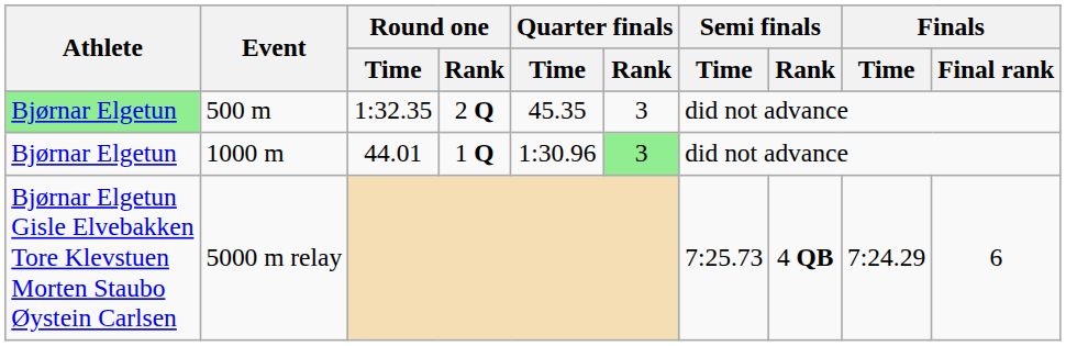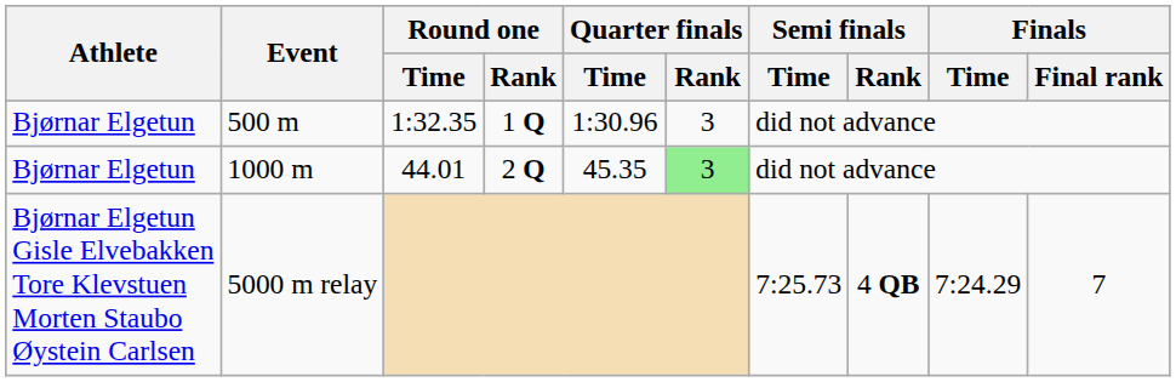 <table class="wikitable" style="font-size:90%">
 <tr>
 <th rowspan="2">Athlete</th>
 <th rowspan="2">Event</th>
 <th colspan="2">Round one</th>
 <th colspan="2">Quarter finals</th>
 <th colspan="2">Semi finals</th>
 <th colspan="2">Finals</th>
 </tr>
 <tr>
 <th>Time</th>
 <th>Rank</th>
 <th>Time</th>
 <th>Rank</th>
 <th>Time</th>
 <th>Rank</th>
 <th>Time</th>
 <th>Final rank</th>
 </tr>
 <tr>
-<td style="background: lightgreen;"><a href='#'>Bjørnar Elgetun</a></td>
+<td><a href='#'>Bjørnar Elgetun</a></td>
 <td>500 m</td>
 <td align="center">1:32.35</td>
-<td align="center">2 <strong>Q</strong></td>
-<td align="center">45.35</td>
+<td align="center">1 <strong>Q</strong></td>
+<td align="center">1:30.96</td>
 <td align="center">3</td>
 <td colspan="4">did not advance</td>
 </tr>
 <tr>
 <td><a href='#'>Bjørnar Elgetun</a></td>
 <td>1000 m</td>
 <td align="center">44.01</td>
-<td align="center">1 <strong>Q</strong></td>
-<td align="center">1:30.96</td>
+<td align="center">2 <strong>Q</strong></td>
+<td align="center">45.35</td>
 <td align="center" style="background: lightgreen;">3</td>
 <td colspan="4">did not advance</td>
 </tr>
 <tr>
 <td><a href='#'>Bjørnar Elgetun</a><br><a href='#'>Gisle Elvebakken</a><br><a href='#'>Tore Klevstuen</a><br><a href='#'>Morten Staubo</a><br><a href='#'>Øystein Carlsen</a></td>
 <td>5000 m relay</td>
 <td colspan=4 bgcolor=wheat></td>
 <td align=center>7:25.73</td>
 <td align=center>4 <strong>QB</strong></td>
 <td align=center>7:24.29</td>
-<td align=center>6</td>
+<td align=center>7</td>
 </tr>
 </table>
